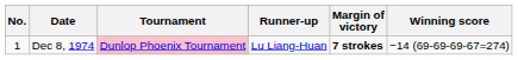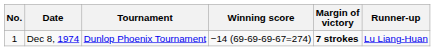 <table class="wikitable" style="font-size:95%;">
 <tr>
 <th>No.</th>
 <th>Date</th>
 <th>Tournament</th>
+<th>Winning score</th>
+<th>Margin of<br>victory</th>
 <th>Runner-up</th>
-<th>Margin of<br>victory</th>
-<th>Winning score</th>
 </tr>
 <tr>
 <td align=center>1</td>
 <td align=right>Dec 8, <a href='#'>1974</a></td>
-<td style="background: pink;"><a href='#'>Dunlop Phoenix Tournament</a></td>
+<td><a href='#'>Dunlop Phoenix Tournament</a></td>
+<td>−14 (69-69-69-67=274)</td>
+<td><strong>7 strokes</strong></td>
 <td> <a href='#'>Lu Liang-Huan</a></td>
-<td><strong>7 strokes</strong></td>
-<td>−14 (69-69-69-67=274)</td>
 </tr>
 </table>
